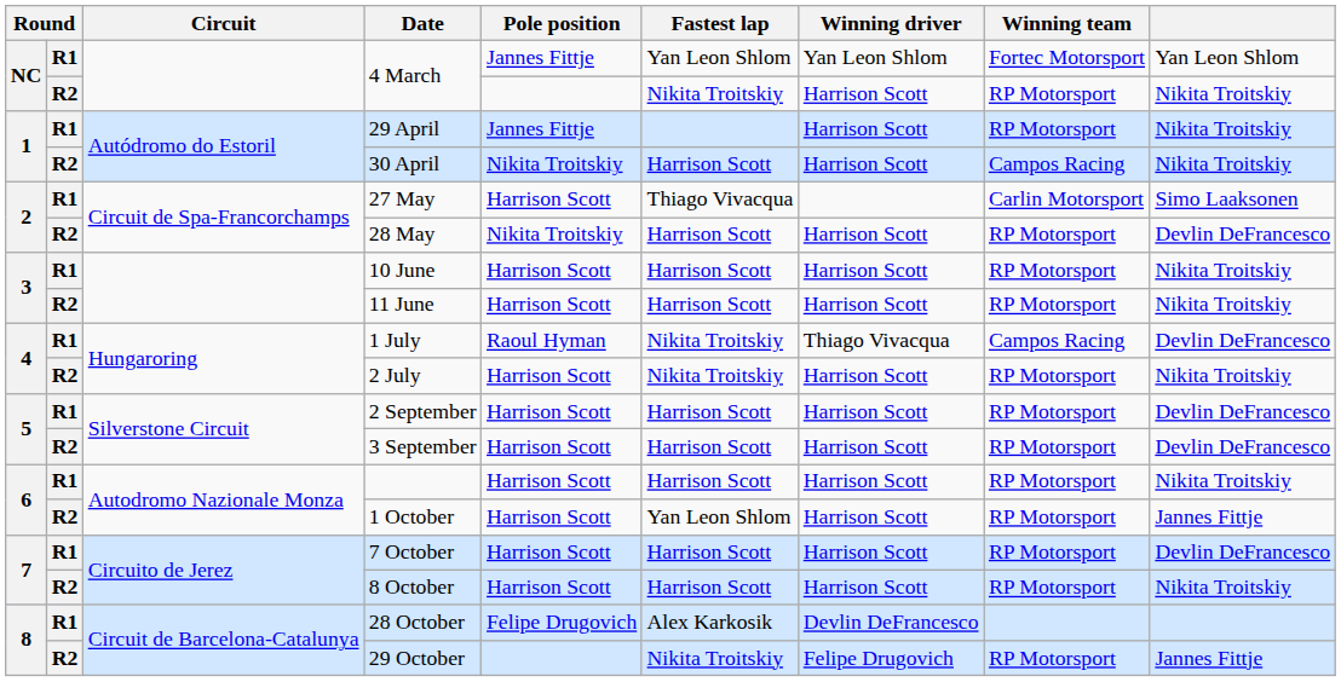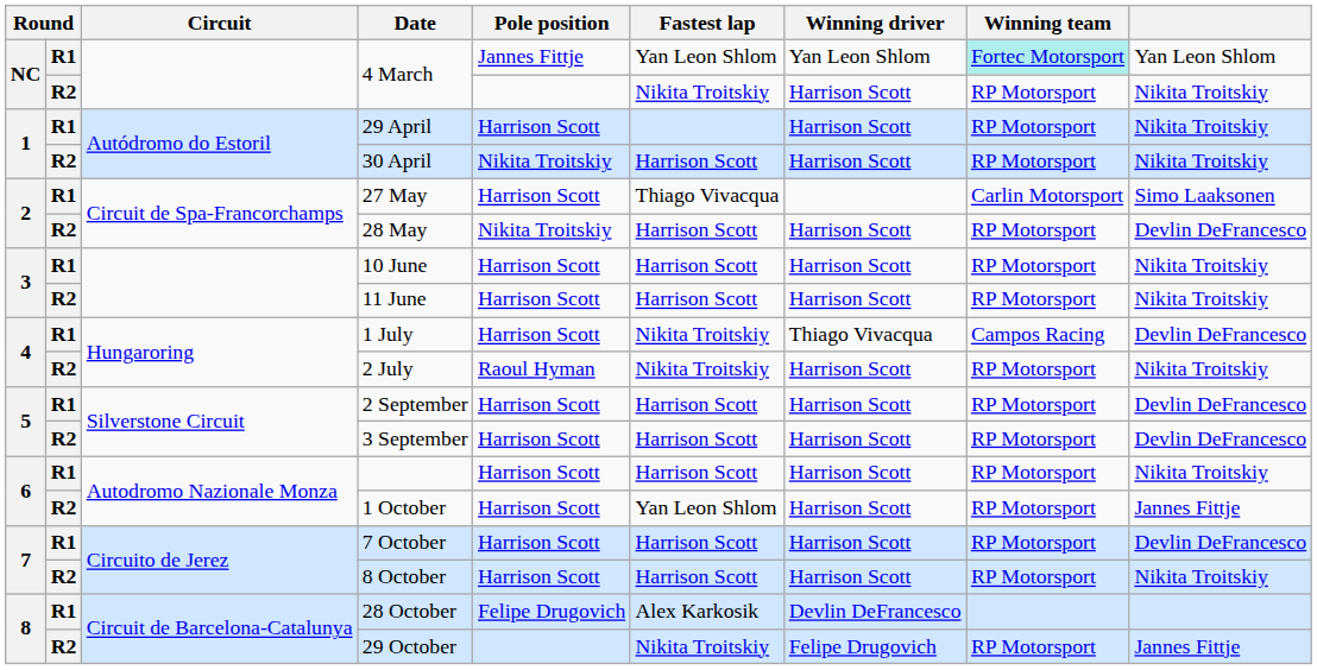 <table class="wikitable" style="font-size: 85%;">
 <tr>
 <th colspan=2>Round</th>
 <th>Circuit</th>
 <th>Date</th>
 <th>Pole position</th>
 <th>Fastest lap</th>
 <th>Winning driver</th>
 <th>Winning team</th>
 <th></th>
 </tr>
 <tr>
 <th rowspan=2>NC</th>
 <th>R1</th>
 <td rowspan=2></td>
 <td rowspan="2">4 March</td>
 <td> <a href='#'>Jannes Fittje</a></td>
 <td> Yan Leon Shlom</td>
 <td> Yan Leon Shlom</td>
-<td> <a href='#'>Fortec Motorsport</a></td>
+<td style="background: paleturquoise;"> <a href='#'>Fortec Motorsport</a></td>
 <td> Yan Leon Shlom</td>
 </tr>
 <tr>
 <th>R2</th>
 <td></td>
 <td> <a href='#'>Nikita Troitskiy</a></td>
 <td> <a href='#'>Harrison Scott</a></td>
 <td> <a href='#'>RP Motorsport</a></td>
 <td> <a href='#'>Nikita Troitskiy</a></td>
 </tr>
 <tr style="background:#D0E7FF;">
 <th rowspan=2>1</th>
 <th>R1</th>
 <td rowspan=2> <a href='#'>Autódromo do Estoril</a></td>
 <td>29 April</td>
-<td> <a href='#'>Jannes Fittje</a></td>
+<td> <a href='#'>Harrison Scott</a></td>
 <td></td>
 <td> <a href='#'>Harrison Scott</a></td>
 <td> <a href='#'>RP Motorsport</a></td>
 <td> <a href='#'>Nikita Troitskiy</a></td>
 </tr>
 <tr style="background:#D0E7FF;">
 <th>R2</th>
 <td>30 April</td>
 <td> <a href='#'>Nikita Troitskiy</a></td>
 <td> <a href='#'>Harrison Scott</a></td>
 <td> <a href='#'>Harrison Scott</a></td>
-<td> <a href='#'>Campos Racing</a></td>
+<td> <a href='#'>RP Motorsport</a></td>
 <td> <a href='#'>Nikita Troitskiy</a></td>
 </tr>
 <tr>
 <th rowspan=2>2</th>
 <th>R1</th>
 <td rowspan=2> <a href='#'>Circuit de Spa-Francorchamps</a></td>
 <td>27 May</td>
 <td> <a href='#'>Harrison Scott</a></td>
 <td> Thiago Vivacqua</td>
 <td></td>
 <td> <a href='#'>Carlin Motorsport</a></td>
 <td> <a href='#'>Simo Laaksonen</a></td>
 </tr>
 <tr>
 <th>R2</th>
 <td>28 May</td>
 <td> <a href='#'>Nikita Troitskiy</a></td>
 <td> <a href='#'>Harrison Scott</a></td>
 <td> <a href='#'>Harrison Scott</a></td>
 <td> <a href='#'>RP Motorsport</a></td>
 <td> <a href='#'>Devlin DeFrancesco</a></td>
 </tr>
 <tr>
 <th rowspan=2>3</th>
 <th>R1</th>
 <td rowspan=2></td>
 <td>10 June</td>
 <td> <a href='#'>Harrison Scott</a></td>
 <td> <a href='#'>Harrison Scott</a></td>
 <td> <a href='#'>Harrison Scott</a></td>
 <td> <a href='#'>RP Motorsport</a></td>
 <td> <a href='#'>Nikita Troitskiy</a></td>
 </tr>
 <tr>
 <th>R2</th>
 <td>11 June</td>
 <td> <a href='#'>Harrison Scott</a></td>
 <td> <a href='#'>Harrison Scott</a></td>
 <td> <a href='#'>Harrison Scott</a></td>
 <td> <a href='#'>RP Motorsport</a></td>
 <td> <a href='#'>Nikita Troitskiy</a></td>
 </tr>
 <tr>
 <th rowspan=2>4</th>
 <th>R1</th>
 <td rowspan=2> <a href='#'>Hungaroring</a></td>
 <td>1 July</td>
-<td> <a href='#'>Raoul Hyman</a></td>
+<td> <a href='#'>Harrison Scott</a></td>
 <td> <a href='#'>Nikita Troitskiy</a></td>
 <td> Thiago Vivacqua</td>
 <td> <a href='#'>Campos Racing</a></td>
 <td> <a href='#'>Devlin DeFrancesco</a></td>
 </tr>
 <tr>
 <th>R2</th>
 <td>2 July</td>
-<td> <a href='#'>Harrison Scott</a></td>
+<td> <a href='#'>Raoul Hyman</a></td>
 <td> <a href='#'>Nikita Troitskiy</a></td>
 <td> <a href='#'>Harrison Scott</a></td>
 <td> <a href='#'>RP Motorsport</a></td>
 <td> <a href='#'>Nikita Troitskiy</a></td>
 </tr>
 <tr>
 <th rowspan=2>5</th>
 <th>R1</th>
 <td rowspan=2> <a href='#'>Silverstone Circuit</a></td>
 <td>2 September</td>
 <td> <a href='#'>Harrison Scott</a></td>
 <td> <a href='#'>Harrison Scott</a></td>
 <td> <a href='#'>Harrison Scott</a></td>
 <td> <a href='#'>RP Motorsport</a></td>
 <td> <a href='#'>Devlin DeFrancesco</a></td>
 </tr>
 <tr>
 <th>R2</th>
 <td>3 September</td>
 <td> <a href='#'>Harrison Scott</a></td>
 <td> <a href='#'>Harrison Scott</a></td>
 <td> <a href='#'>Harrison Scott</a></td>
 <td> <a href='#'>RP Motorsport</a></td>
 <td> <a href='#'>Devlin DeFrancesco</a></td>
 </tr>
 <tr>
 <th rowspan=2>6</th>
 <th>R1</th>
 <td rowspan=2> <a href='#'>Autodromo Nazionale Monza</a></td>
 <td></td>
 <td> <a href='#'>Harrison Scott</a></td>
 <td> <a href='#'>Harrison Scott</a></td>
 <td> <a href='#'>Harrison Scott</a></td>
 <td> <a href='#'>RP Motorsport</a></td>
 <td> <a href='#'>Nikita Troitskiy</a></td>
 </tr>
 <tr>
 <th>R2</th>
 <td>1 October</td>
 <td> <a href='#'>Harrison Scott</a></td>
 <td> Yan Leon Shlom</td>
 <td> <a href='#'>Harrison Scott</a></td>
 <td> <a href='#'>RP Motorsport</a></td>
 <td> <a href='#'>Jannes Fittje</a></td>
 </tr>
 <tr style="background:#D0E7FF;">
 <th rowspan=2>7</th>
 <th>R1</th>
 <td rowspan=2> <a href='#'>Circuito de Jerez</a></td>
 <td>7 October</td>
 <td> <a href='#'>Harrison Scott</a></td>
 <td> <a href='#'>Harrison Scott</a></td>
 <td> <a href='#'>Harrison Scott</a></td>
 <td> <a href='#'>RP Motorsport</a></td>
 <td> <a href='#'>Devlin DeFrancesco</a></td>
 </tr>
 <tr style="background:#D0E7FF;">
 <th>R2</th>
 <td>8 October</td>
 <td> <a href='#'>Harrison Scott</a></td>
 <td> <a href='#'>Harrison Scott</a></td>
 <td> <a href='#'>Harrison Scott</a></td>
 <td> <a href='#'>RP Motorsport</a></td>
 <td> <a href='#'>Nikita Troitskiy</a></td>
 </tr>
 <tr style="background:#D0E7FF;">
 <th rowspan=2>8</th>
 <th>R1</th>
 <td rowspan=2> <a href='#'>Circuit de Barcelona-Catalunya</a></td>
 <td>28 October</td>
 <td> <a href='#'>Felipe Drugovich</a></td>
 <td> Alex Karkosik</td>
 <td> <a href='#'>Devlin DeFrancesco</a></td>
 <td></td>
 <td></td>
 </tr>
 <tr style="background:#D0E7FF;">
 <th>R2</th>
 <td>29 October</td>
 <td></td>
 <td> <a href='#'>Nikita Troitskiy</a></td>
 <td> <a href='#'>Felipe Drugovich</a></td>
 <td> <a href='#'>RP Motorsport</a></td>
 <td> <a href='#'>Jannes Fittje</a></td>
 </tr>
 </table>
